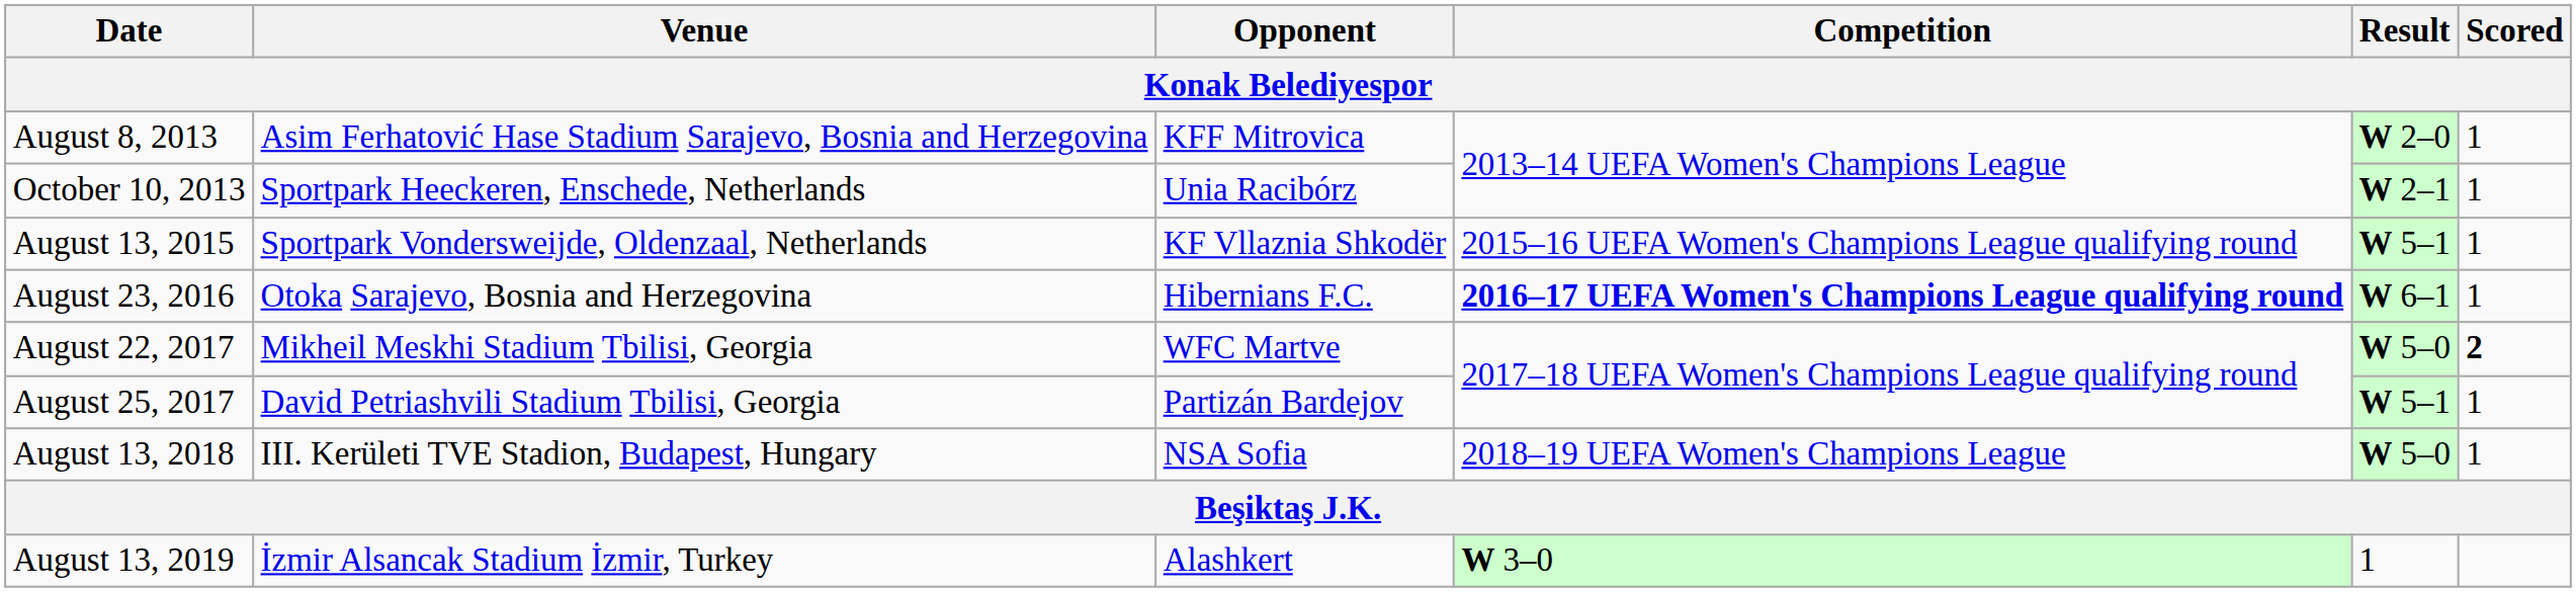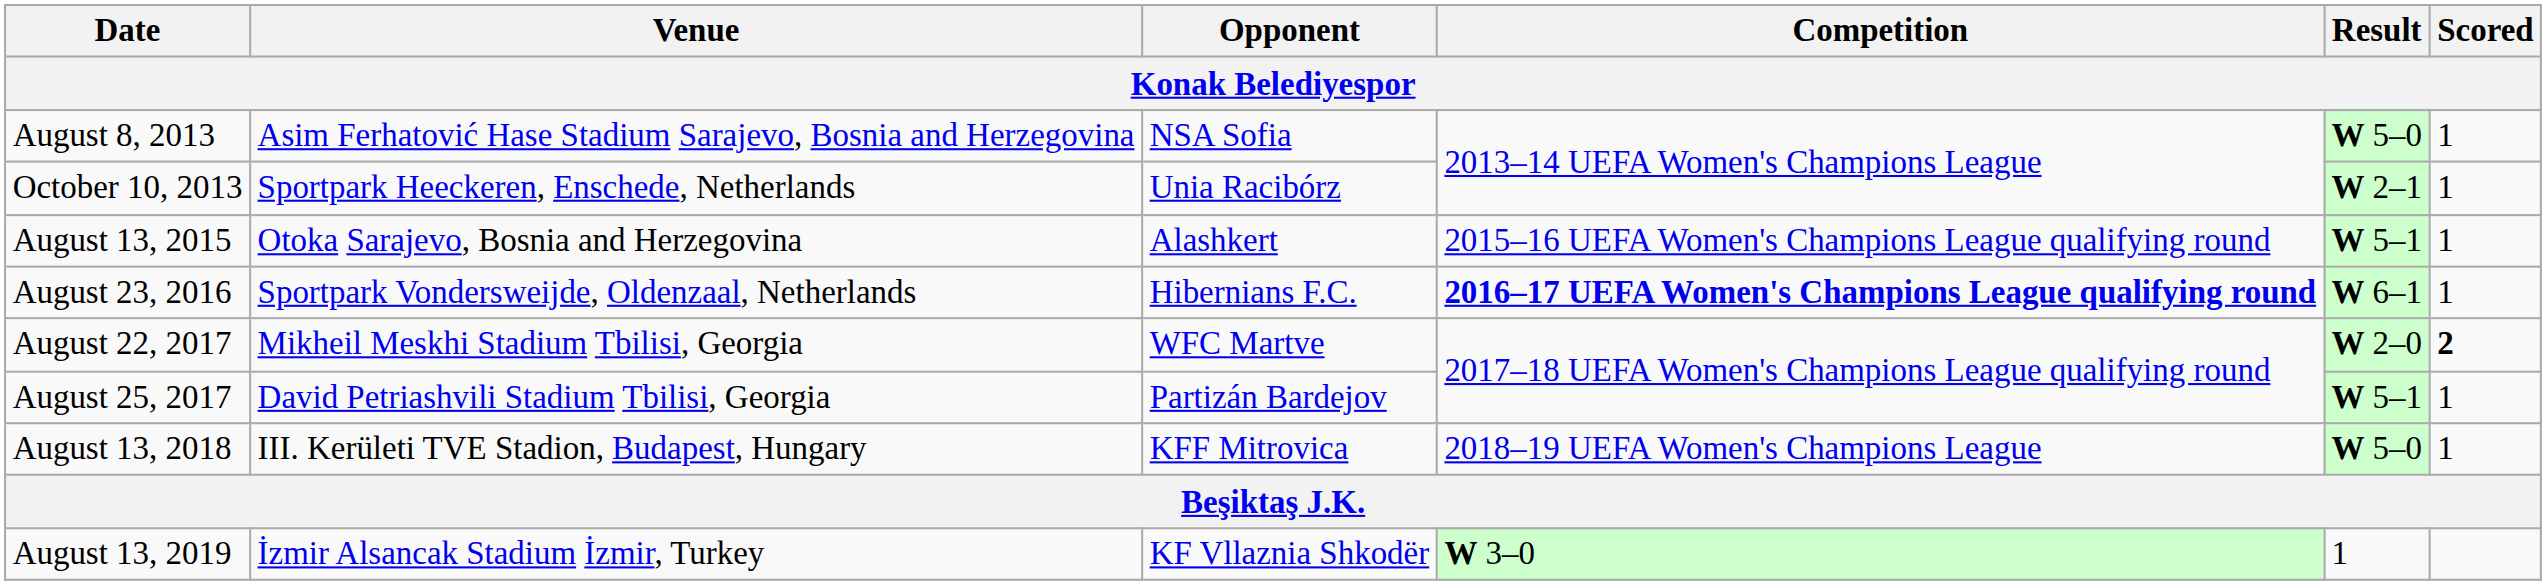 <table class=wikitable>
 <tr>
 <th>Date</th>
 <th>Venue</th>
 <th>Opponent</th>
 <th>Competition</th>
 <th>Result</th>
 <th>Scored</th>
 </tr>
 <tr>
 <th colspan=6><a href='#'>Konak Belediyespor</a></th>
 </tr>
 <tr>
 <td>August 8, 2013</td>
 <td><a href='#'>Asim Ferhatović Hase Stadium</a> <a href='#'>Sarajevo</a>, <a href='#'>Bosnia and Herzegovina</a></td>
-<td> <a href='#'>KFF Mitrovica</a></td>
+<td> <a href='#'>NSA Sofia</a></td>
 <td rowspan=2><a href='#'>2013–14 UEFA Women's Champions League</a></td>
-<td bgcolor=ccffcc><strong>W</strong> 2–0</td>
+<td bgcolor=ccffcc><strong>W</strong> 5–0</td>
 <td>1</td>
 </tr>
 <tr>
 <td>October 10, 2013</td>
 <td><a href='#'>Sportpark Heeckeren</a>,  <a href='#'>Enschede</a>, Netherlands</td>
 <td> <a href='#'>Unia Racibórz</a></td>
 <td bgcolor=ccffcc><strong>W</strong> 2–1</td>
 <td>1</td>
 </tr>
 <tr>
 <td>August 13, 2015</td>
-<td><a href='#'>Sportpark Vondersweijde</a>, <a href='#'>Oldenzaal</a>, Netherlands</td>
-<td> <a href='#'>KF Vllaznia Shkodër</a></td>
+<td><a href='#'>Otoka</a> <a href='#'>Sarajevo</a>, Bosnia and Herzegovina</td>
+<td> <a href='#'>Alashkert</a></td>
 <td><a href='#'>2015–16 UEFA Women's Champions League qualifying round</a></td>
 <td bgcolor=ccffcc><strong>W</strong> 5–1</td>
 <td>1</td>
 </tr>
 <tr>
 <td>August 23, 2016</td>
-<td><a href='#'>Otoka</a> <a href='#'>Sarajevo</a>, Bosnia and Herzegovina</td>
+<td><a href='#'>Sportpark Vondersweijde</a>, <a href='#'>Oldenzaal</a>, Netherlands</td>
 <td> <a href='#'>Hibernians F.C.</a></td>
 <td><strong><a href='#'>2016–17 UEFA Women's Champions League qualifying round</a></strong></td>
 <td bgcolor=ccffcc><strong>W</strong> 6–1</td>
 <td>1</td>
 </tr>
 <tr>
 <td>August 22, 2017</td>
 <td><a href='#'>Mikheil Meskhi Stadium</a> <a href='#'>Tbilisi</a>, Georgia</td>
 <td> <a href='#'>WFC Martve</a></td>
 <td rowspan=2><a href='#'>2017–18 UEFA Women's Champions League qualifying round</a></td>
-<td bgcolor=ccffcc><strong>W</strong> 5–0</td>
+<td bgcolor=ccffcc><strong>W</strong> 2–0</td>
 <td><strong>2</strong></td>
 </tr>
 <tr>
 <td>August 25, 2017</td>
 <td><a href='#'>David Petriashvili Stadium</a> <a href='#'>Tbilisi</a>, Georgia</td>
 <td> <a href='#'>Partizán Bardejov</a></td>
 <td bgcolor=ccffcc><strong>W</strong> 5–1</td>
 <td>1</td>
 </tr>
 <tr>
 <td>August 13, 2018</td>
 <td>III. Kerületi TVE  Stadion, <a href='#'>Budapest</a>, Hungary</td>
-<td> <a href='#'>NSA Sofia</a></td>
+<td> <a href='#'>KFF Mitrovica</a></td>
 <td><a href='#'>2018–19 UEFA Women's Champions League</a></td>
 <td bgcolor=ccffcc><strong>W</strong> 5–0</td>
 <td>1</td>
 </tr>
 <tr>
 <th colspan=6><a href='#'>Beşiktaş J.K.</a></th>
 </tr>
 <tr>
 <td>August 13, 2019</td>
 <td><a href='#'>İzmir Alsancak Stadium</a> <a href='#'>İzmir</a>, Turkey</td>
-<td> <a href='#'>Alashkert</a></td>
+<td> <a href='#'>KF Vllaznia Shkodër</a></td>
 <td bgcolor=ccffcc><strong>W</strong> 3–0</td>
 <td>1</td>
 </tr>
 </table>
